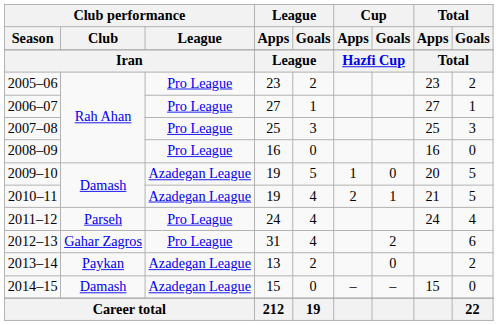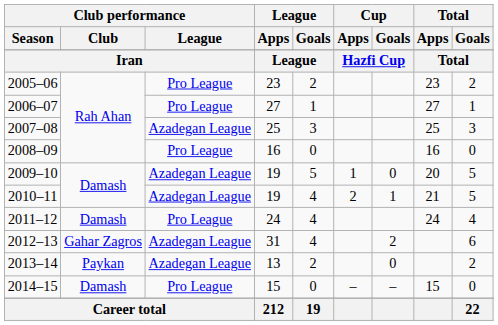 <table class="wikitable" style="text-align:center">
 <tr>
 <th colspan=3>Club performance</th>
 <th colspan=2>League</th>
 <th colspan=2>Cup</th>
 <th colspan=2>Total</th>
 </tr>
 <tr>
 <th>Season</th>
 <th>Club</th>
 <th>League</th>
 <th>Apps</th>
 <th>Goals</th>
 <th>Apps</th>
 <th>Goals</th>
 <th>Apps</th>
 <th>Goals</th>
 </tr>
 <tr>
 </tr>
 <tr>
 <th colspan=3>Iran</th>
 <th colspan=2>League</th>
 <th colspan=2><a href='#'>Hazfi Cup</a></th>
 <th colspan=2>Total</th>
 </tr>
 <tr>
 <td>2005–06</td>
 <td rowspan="4"><a href='#'>Rah Ahan</a></td>
 <td rowspan="1"><a href='#'>Pro League</a></td>
 <td>23</td>
 <td>2</td>
 <td></td>
 <td></td>
 <td>23</td>
 <td>2</td>
 </tr>
 <tr>
 <td>2006–07</td>
 <td rowspan="1"><a href='#'>Pro League</a></td>
 <td>27</td>
 <td>1</td>
 <td></td>
 <td></td>
 <td>27</td>
 <td>1</td>
 </tr>
 <tr>
 <td>2007–08</td>
-<td rowspan="1"><a href='#'>Pro League</a></td>
+<td rowspan="1"><a href='#'>Azadegan League</a></td>
 <td>25</td>
 <td>3</td>
 <td></td>
 <td></td>
 <td>25</td>
 <td>3</td>
 </tr>
 <tr>
 <td>2008–09</td>
 <td rowspan="1"><a href='#'>Pro League</a></td>
 <td>16</td>
 <td>0</td>
 <td></td>
 <td></td>
 <td>16</td>
 <td>0</td>
 </tr>
 <tr>
 <td>2009–10</td>
 <td rowspan="2"><a href='#'>Damash</a></td>
 <td rowspan="1"><a href='#'>Azadegan League</a></td>
 <td>19</td>
 <td>5</td>
 <td>1</td>
 <td>0</td>
 <td>20</td>
 <td>5</td>
 </tr>
 <tr>
 <td>2010–11</td>
 <td rowspan="1"><a href='#'>Azadegan League</a></td>
 <td>19</td>
 <td>4</td>
 <td>2</td>
 <td>1</td>
 <td>21</td>
 <td>5</td>
 </tr>
 <tr>
 <td>2011–12</td>
-<td rowspan="1"><a href='#'>Parseh</a></td>
+<td rowspan="1"><a href='#'>Damash</a></td>
 <td rowspan="1"><a href='#'>Pro League</a></td>
 <td>24</td>
 <td>4</td>
 <td></td>
 <td></td>
 <td>24</td>
 <td>4</td>
 </tr>
 <tr>
 <td>2012–13</td>
 <td rowspan="1"><a href='#'>Gahar Zagros</a></td>
-<td rowspan="1"><a href='#'>Pro League</a></td>
+<td rowspan="1"><a href='#'>Azadegan League</a></td>
 <td>31</td>
 <td>4</td>
 <td></td>
 <td>2</td>
 <td></td>
 <td>6</td>
 </tr>
 <tr>
 <td>2013–14</td>
 <td rowspan="1"><a href='#'>Paykan</a></td>
 <td rowspan="1"><a href='#'>Azadegan League</a></td>
 <td>13</td>
 <td>2</td>
 <td></td>
 <td>0</td>
 <td></td>
 <td>2</td>
 </tr>
 <tr>
 <td>2014–15</td>
 <td rowspan="1"><a href='#'>Damash</a></td>
-<td rowspan="1"><a href='#'>Azadegan League</a></td>
+<td rowspan="1"><a href='#'>Pro League</a></td>
 <td>15</td>
 <td>0</td>
 <td>–</td>
 <td>–</td>
 <td>15</td>
 <td>0</td>
 </tr>
 <tr>
 </tr>
 <tr>
 <th colspan=3>Career total</th>
 <th>212</th>
 <th>19</th>
 <th></th>
 <th></th>
 <th></th>
 <th>22</th>
 </tr>
 </table>
